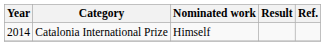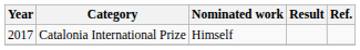 <table class="wikitable sortable">
 <tr>
 <th>Year</th>
 <th>Category</th>
 <th>Nominated work</th>
 <th>Result</th>
 <th>Ref.</th>
 </tr>
 <tr>
-<td>2014</td>
+<td>2017</td>
 <td>Catalonia International Prize</td>
 <td>Himself</td>
 <td></td>
 <td></td>
 </tr>
 <tr>
 </tr>
 </table>
